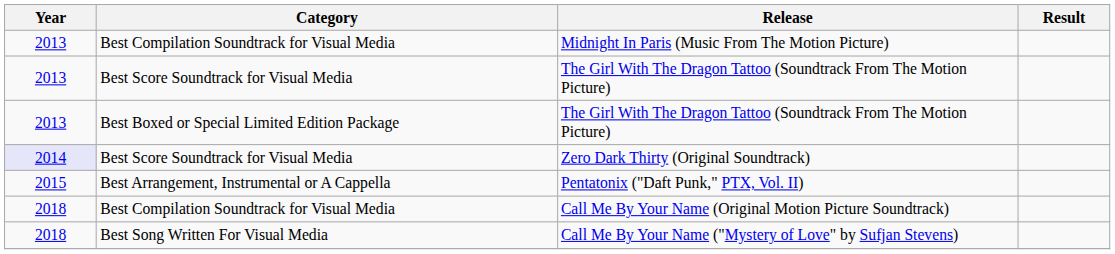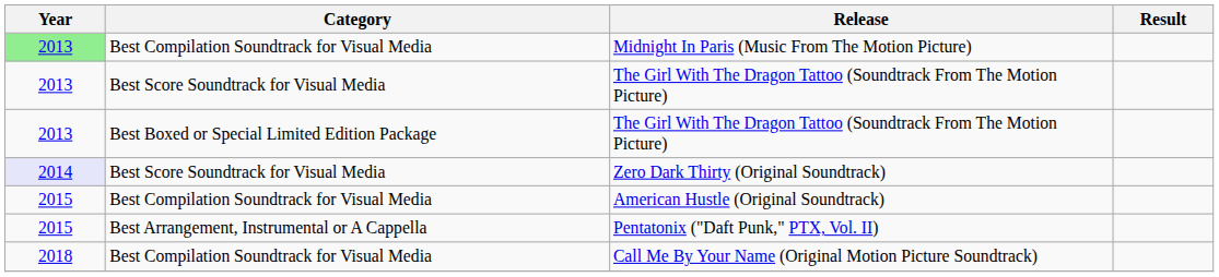 <table class="wikitable" style="width:85%; font-size:95%;">
 <tr>
 <th style="width:5%;">Year</th>
 <th style="width:25%;">Category</th>
 <th style="width:25%;">Release</th>
 <th style="width:5%;">Result</th>
 </tr>
 <tr>
-<td style="text-align:center;"><a href='#'>2013</a></td>
+<td style="background: lightgreen; text-align:center;"><a href='#'>2013</a></td>
 <td>Best Compilation Soundtrack for Visual Media</td>
 <td><a href='#'>Midnight In Paris</a> (Music From The Motion Picture)</td>
 <td></td>
 </tr>
 <tr>
 <td style="text-align:center;"><a href='#'>2013</a></td>
 <td>Best Score Soundtrack for Visual Media</td>
 <td><a href='#'>The Girl With The Dragon Tattoo</a> (Soundtrack From The Motion Picture)</td>
 <td></td>
 </tr>
 <tr>
 <td style="text-align:center;"><a href='#'>2013</a></td>
 <td>Best Boxed or Special Limited Edition Package</td>
 <td><a href='#'>The Girl With The Dragon Tattoo</a> (Soundtrack From The Motion Picture)</td>
 <td></td>
 </tr>
 <tr>
 <td style="background: lavender; text-align:center;"><a href='#'>2014</a></td>
 <td>Best Score Soundtrack for Visual Media</td>
 <td><a href='#'>Zero Dark Thirty</a> (Original Soundtrack)</td>
 <td></td>
 </tr>
 <tr>
 <td style="text-align:center;"><a href='#'>2015</a></td>
+<td>Best Compilation Soundtrack for Visual Media</td>
+<td><a href='#'>American Hustle</a> (Original Soundtrack)</td>
+<td></td>
+</tr>
+<tr>
+<td style="text-align:center;"><a href='#'>2015</a></td>
 <td>Best Arrangement, Instrumental or A Cappella</td>
 <td><a href='#'>Pentatonix</a> ("Daft Punk," <a href='#'>PTX, Vol. II</a>)</td>
 <td></td>
 </tr>
 <tr>
 <td style="text-align:center;"><a href='#'>2018</a></td>
 <td>Best Compilation Soundtrack for Visual Media</td>
 <td><a href='#'>Call Me By Your Name</a> (Original Motion Picture Soundtrack)</td>
 <td></td>
 </tr>
 <tr>
-<td style="text-align:center;"><a href='#'>2018</a></td>
-<td>Best Song Written For Visual Media</td>
-<td><a href='#'>Call Me By Your Name</a> ("<a href='#'>Mystery of Love</a>" by <a href='#'>Sufjan Stevens</a>)</td>
-<td></td>
-</tr>
-<tr>
 </tr>
 </table>
